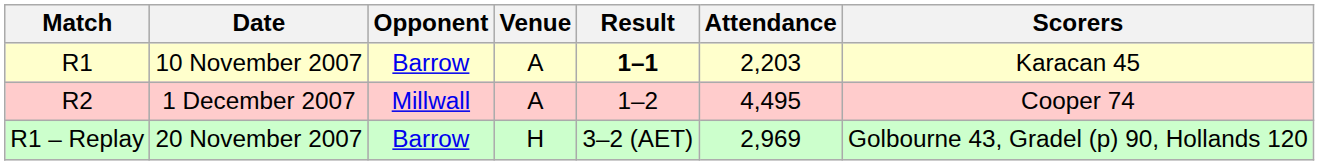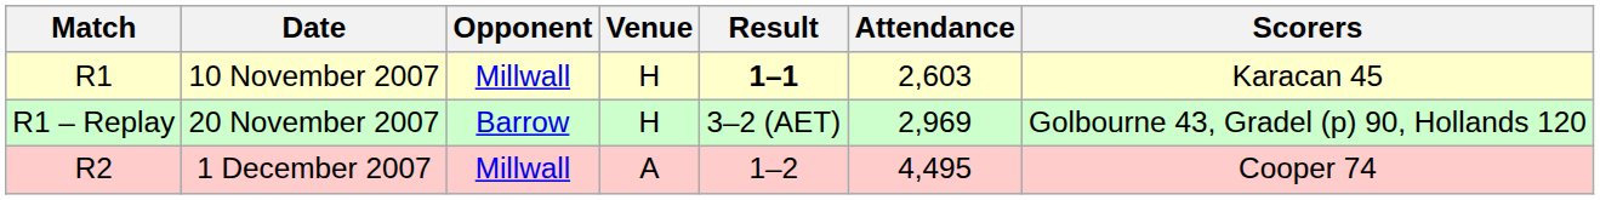 <table class="wikitable" style="font-size:100%; text-align:center">
 <tr>
 <th>Match</th>
 <th>Date</th>
 <th>Opponent</th>
 <th>Venue</th>
 <th>Result</th>
 <th>Attendance</th>
 <th>Scorers</th>
 </tr>
 <tr style="background: #FFFFCC;">
 <td>R1</td>
 <td>10 November 2007</td>
+<td><a href='#'>Millwall</a></td>
+<td>H</td>
+<td><strong>1–1</strong></td>
+<td>2,603</td>
+<td>Karacan 45</td>
+</tr>
+<tr style="background: #CCFFCC;">
+<td>R1 – Replay</td>
+<td>20 November 2007</td>
 <td><a href='#'>Barrow</a></td>
-<td>A</td>
-<td><strong>1–1</strong></td>
-<td>2,203</td>
-<td>Karacan 45</td>
+<td>H</td>
+<td>3–2 (AET)</td>
+<td>2,969</td>
+<td>Golbourne 43, Gradel (p) 90, Hollands 120</td>
 </tr>
 <tr style="background: #FFCCCC;">
 <td>R2</td>
 <td>1 December 2007</td>
 <td><a href='#'>Millwall</a></td>
 <td>A</td>
 <td>1–2</td>
 <td>4,495</td>
 <td>Cooper 74</td>
 </tr>
-<tr style="background: #CCFFCC;">
-<td>R1 – Replay</td>
-<td>20 November 2007</td>
-<td><a href='#'>Barrow</a></td>
-<td>H</td>
-<td>3–2 (AET)</td>
-<td>2,969</td>
-<td>Golbourne 43, Gradel (p) 90, Hollands 120</td>
-</tr>
 </table>
